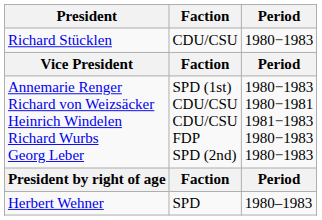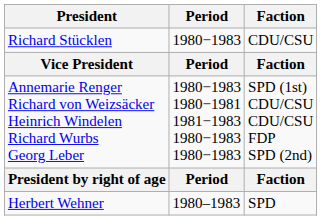 <table class="wikitable">
 <tr>
 <th>President</th>
+<th>Period</th>
 <th>Faction</th>
-<th>Period</th>
 </tr>
 <tr>
 <td><a href='#'>Richard Stücklen</a></td>
+<td>1980−1983</td>
 <td>CDU/CSU</td>
-<td>1980−1983</td>
 </tr>
 <tr>
 <th>Vice President</th>
+<th>Period</th>
 <th>Faction</th>
-<th>Period</th>
 </tr>
 <tr>
 <td><a href='#'>Annemarie Renger</a><br><a href='#'>Richard von Weizsäcker</a><br><a href='#'>Heinrich Windelen</a><br><a href='#'>Richard Wurbs</a><br><a href='#'>Georg Leber</a></td>
+<td>1980−1983<br>1980−1981<br>1981−1983<br>1980−1983<br>1980−1983</td>
 <td>SPD (1st)<br>CDU/CSU<br>CDU/CSU<br>FDP<br>SPD (2nd)</td>
-<td>1980−1983<br>1980−1981<br>1981−1983<br>1980−1983<br>1980−1983</td>
 </tr>
 <tr>
 <th>President by right of age</th>
+<th>Period</th>
 <th>Faction</th>
-<th>Period</th>
 </tr>
 <tr>
 <td><a href='#'>Herbert Wehner</a></td>
+<td>1980–1983</td>
 <td>SPD</td>
-<td>1980–1983</td>
 </tr>
 </table>
